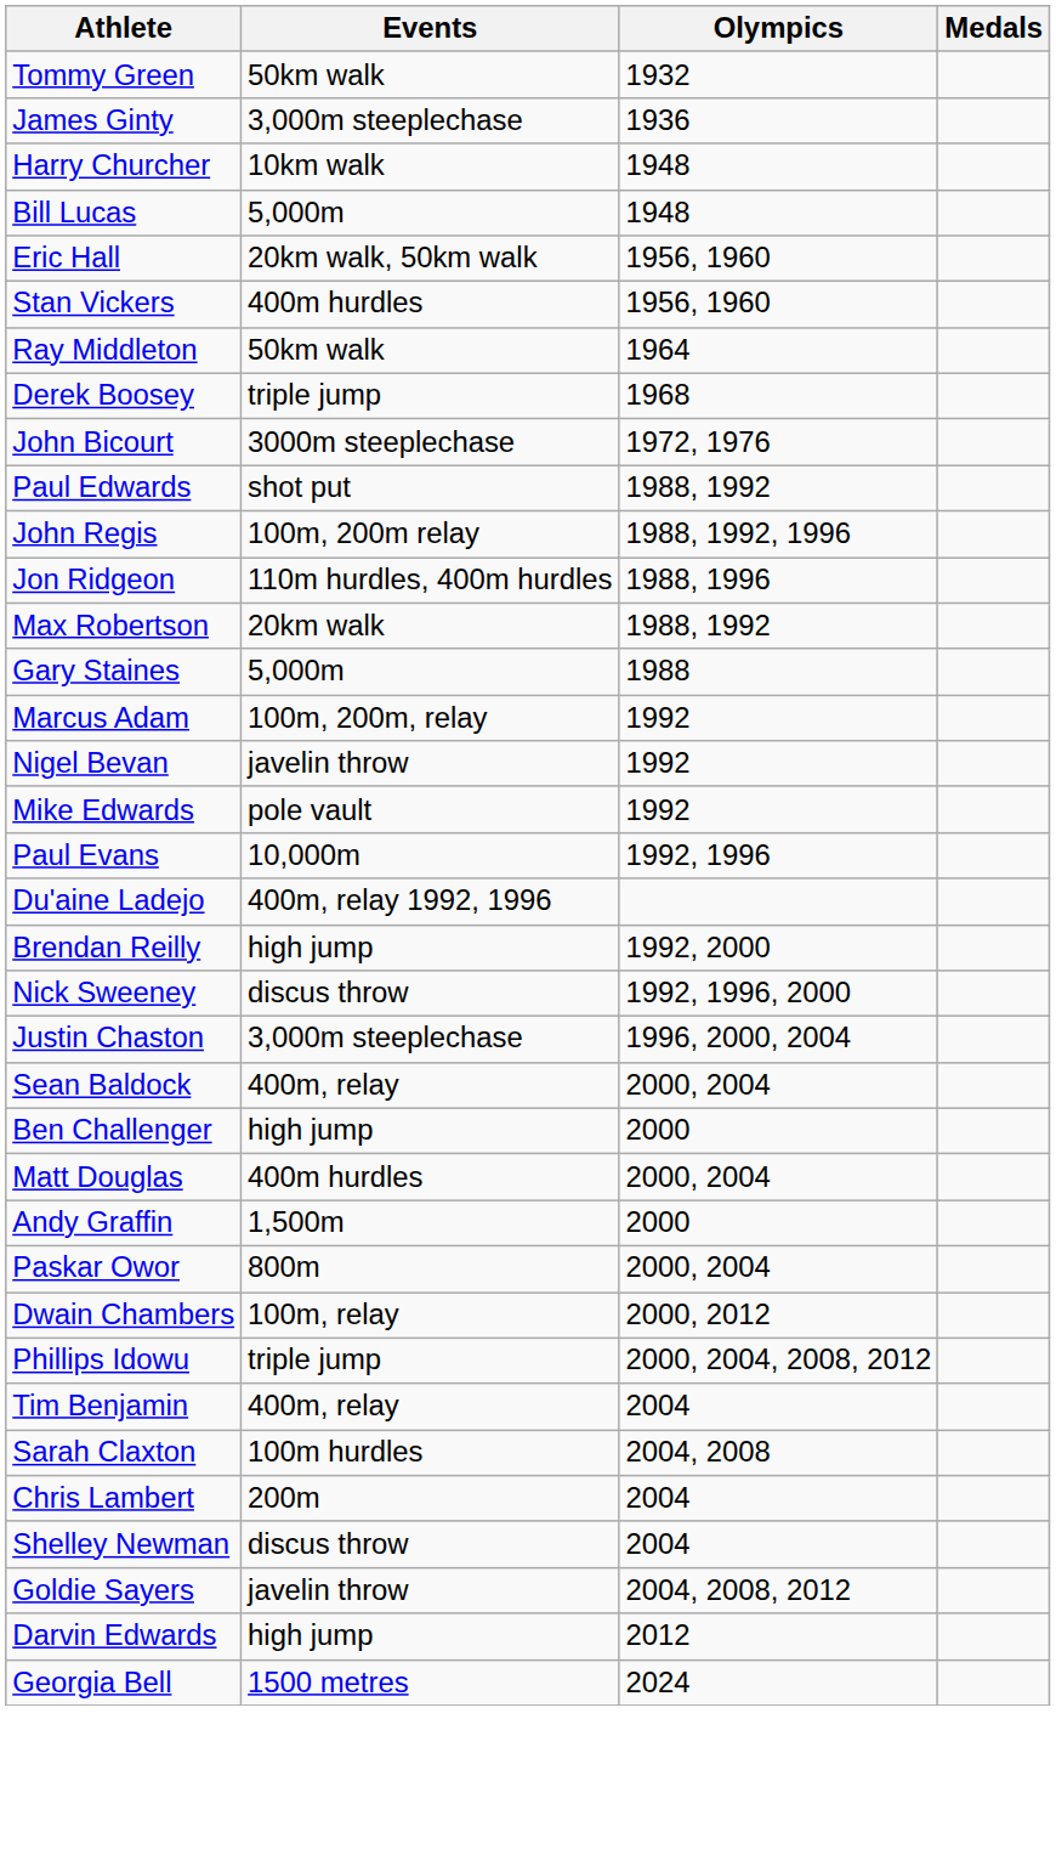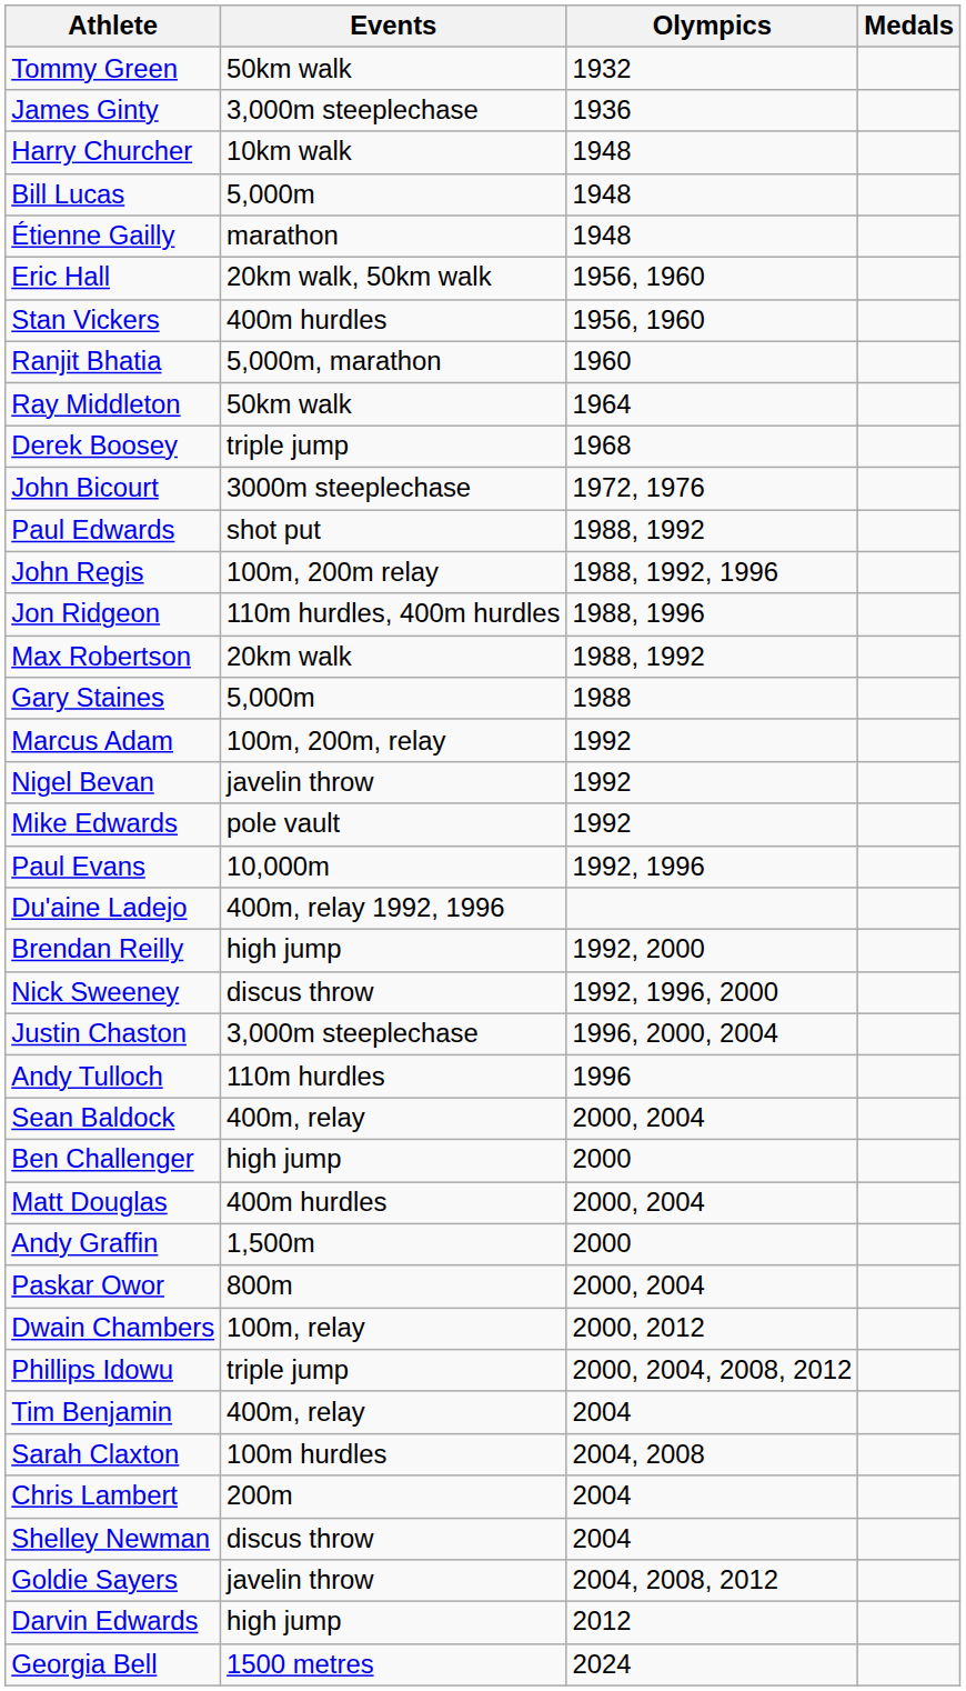 <table class="wikitable">
 <tr>
 <th>Athlete</th>
 <th>Events</th>
 <th>Olympics</th>
 <th>Medals</th>
 </tr>
 <tr>
 <td><a href='#'>Tommy Green</a></td>
 <td>50km walk</td>
 <td>1932</td>
 <td></td>
 </tr>
 <tr>
 <td><a href='#'>James Ginty</a></td>
 <td>3,000m steeplechase</td>
 <td>1936</td>
 <td></td>
 </tr>
 <tr>
 <td><a href='#'>Harry Churcher</a></td>
 <td>10km walk</td>
 <td>1948</td>
 <td></td>
 </tr>
 <tr>
 <td><a href='#'>Bill Lucas</a></td>
 <td>5,000m</td>
 <td>1948</td>
 <td></td>
 </tr>
 <tr>
+<td><a href='#'>Étienne Gailly</a></td>
+<td>marathon</td>
+<td>1948</td>
+<td></td>
+</tr>
+<tr>
 <td><a href='#'>Eric Hall</a></td>
 <td>20km walk, 50km walk</td>
 <td>1956, 1960</td>
 <td></td>
 </tr>
 <tr>
 <td><a href='#'>Stan Vickers</a></td>
 <td>400m hurdles</td>
 <td>1956, 1960</td>
+<td></td>
+</tr>
+<tr>
+<td><a href='#'>Ranjit Bhatia</a></td>
+<td>5,000m, marathon</td>
+<td>1960</td>
 <td></td>
 </tr>
 <tr>
 <td><a href='#'>Ray Middleton</a></td>
 <td>50km walk</td>
 <td>1964</td>
 <td></td>
 </tr>
 <tr>
 <td><a href='#'>Derek Boosey</a></td>
 <td>triple jump</td>
 <td>1968</td>
 <td></td>
 </tr>
 <tr>
 <td><a href='#'>John Bicourt</a></td>
 <td>3000m steeplechase</td>
 <td>1972, 1976</td>
 <td></td>
 </tr>
 <tr>
 <td><a href='#'>Paul Edwards</a></td>
 <td>shot put</td>
 <td>1988, 1992</td>
 <td></td>
 </tr>
 <tr>
 <td><a href='#'>John Regis</a></td>
 <td>100m, 200m relay</td>
 <td>1988, 1992, 1996</td>
 <td></td>
 </tr>
 <tr>
 <td><a href='#'>Jon Ridgeon</a></td>
 <td>110m hurdles, 400m hurdles</td>
 <td>1988, 1996</td>
 <td></td>
 </tr>
 <tr>
 <td><a href='#'>Max Robertson</a></td>
 <td>20km walk</td>
 <td>1988, 1992</td>
 <td></td>
 </tr>
 <tr>
 <td><a href='#'>Gary Staines</a></td>
 <td>5,000m</td>
 <td>1988</td>
 <td></td>
 </tr>
 <tr>
 <td><a href='#'>Marcus Adam</a></td>
 <td>100m, 200m, relay</td>
 <td>1992</td>
 <td></td>
 </tr>
 <tr>
 <td><a href='#'>Nigel Bevan</a></td>
 <td>javelin throw</td>
 <td>1992</td>
 <td></td>
 </tr>
 <tr>
 <td><a href='#'>Mike Edwards</a></td>
 <td>pole vault</td>
 <td>1992</td>
 <td></td>
 </tr>
 <tr>
 <td><a href='#'>Paul Evans</a></td>
 <td>10,000m</td>
 <td>1992, 1996</td>
 <td></td>
 </tr>
 <tr>
 <td><a href='#'>Du'aine Ladejo</a></td>
 <td>400m, relay	1992, 1996</td>
 <td></td>
 </tr>
 <tr>
 <td><a href='#'>Brendan Reilly</a></td>
 <td>high jump</td>
 <td>1992, 2000</td>
 <td></td>
 </tr>
 <tr>
 <td><a href='#'>Nick Sweeney</a></td>
 <td>discus throw</td>
 <td>1992, 1996, 2000</td>
 <td></td>
 </tr>
 <tr>
 <td><a href='#'>Justin Chaston</a></td>
 <td>3,000m steeplechase</td>
 <td>1996, 2000, 2004</td>
 <td></td>
 </tr>
 <tr>
+<td><a href='#'>Andy Tulloch</a></td>
+<td>110m hurdles</td>
+<td>1996</td>
+<td></td>
+</tr>
+<tr>
 <td><a href='#'>Sean Baldock</a></td>
 <td>400m, relay</td>
 <td>2000, 2004</td>
 <td></td>
 </tr>
 <tr>
 <td><a href='#'>Ben Challenger</a></td>
 <td>high jump</td>
 <td>2000</td>
 <td></td>
 </tr>
 <tr>
 <td><a href='#'>Matt Douglas</a></td>
 <td>400m hurdles</td>
 <td>2000, 2004</td>
 <td></td>
 </tr>
 <tr>
 <td><a href='#'>Andy Graffin</a></td>
 <td>1,500m</td>
 <td>2000</td>
 <td></td>
 </tr>
 <tr>
 <td><a href='#'>Paskar Owor</a></td>
 <td>800m</td>
 <td>2000, 2004</td>
 <td></td>
 </tr>
 <tr>
 <td><a href='#'>Dwain Chambers</a></td>
 <td>100m, relay</td>
 <td>2000, 2012</td>
 <td></td>
 </tr>
 <tr>
 <td><a href='#'>Phillips Idowu</a></td>
 <td>triple jump</td>
 <td>2000, 2004, 2008, 2012</td>
 <td></td>
 </tr>
 <tr>
 <td><a href='#'>Tim Benjamin</a></td>
 <td>400m, relay</td>
 <td>2004</td>
 <td></td>
 </tr>
 <tr>
 <td><a href='#'>Sarah Claxton</a></td>
 <td>100m hurdles</td>
 <td>2004, 2008</td>
 <td></td>
 </tr>
 <tr>
 <td><a href='#'>Chris Lambert</a></td>
 <td>200m</td>
 <td>2004</td>
 </tr>
 <tr>
 <td><a href='#'>Shelley Newman</a></td>
 <td>discus throw</td>
 <td>2004</td>
 <td></td>
 </tr>
 <tr>
 <td><a href='#'>Goldie Sayers</a></td>
 <td>javelin throw</td>
 <td>2004, 2008, 2012</td>
 <td></td>
 </tr>
 <tr>
 <td><a href='#'>Darvin Edwards</a></td>
 <td>high jump</td>
 <td>2012</td>
 <td></td>
 </tr>
 <tr>
 <td><a href='#'>Georgia Bell</a></td>
 <td><a href='#'>1500 metres</a></td>
 <td>2024</td>
 <td></td>
 </tr>
 </table>
